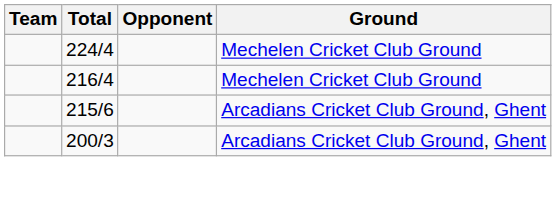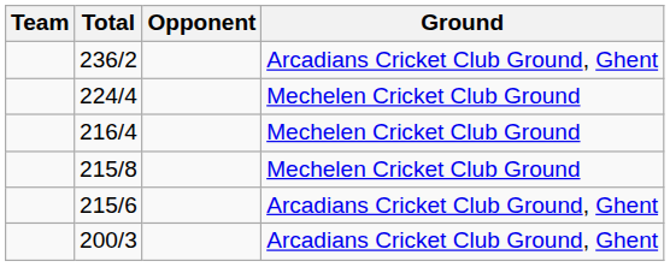 <table class="wikitable">
 <tr>
 <th>Team</th>
 <th>Total</th>
 <th>Opponent</th>
 <th>Ground</th>
+</tr>
+<tr>
+<td></td>
+<td>236/2</td>
+<td></td>
+<td><a href='#'>Arcadians Cricket Club Ground</a>, <a href='#'>Ghent</a></td>
 </tr>
 <tr>
 <td></td>
 <td>224/4</td>
 <td></td>
 <td><a href='#'>Mechelen Cricket Club Ground</a></td>
 </tr>
 <tr>
 <td></td>
 <td>216/4</td>
+<td></td>
+<td><a href='#'>Mechelen Cricket Club Ground</a></td>
+</tr>
+<tr>
+<td></td>
+<td>215/8</td>
 <td></td>
 <td><a href='#'>Mechelen Cricket Club Ground</a></td>
 </tr>
 <tr>
 <td></td>
 <td>215/6</td>
 <td></td>
 <td><a href='#'>Arcadians Cricket Club Ground</a>, <a href='#'>Ghent</a></td>
 </tr>
 <tr>
 <td></td>
 <td>200/3</td>
 <td></td>
 <td><a href='#'>Arcadians Cricket Club Ground</a>, <a href='#'>Ghent</a></td>
 </tr>
 </table>
